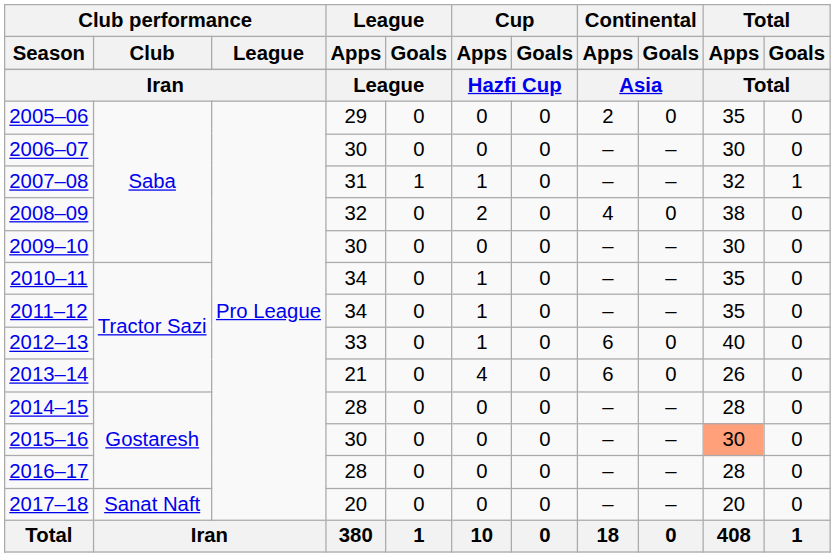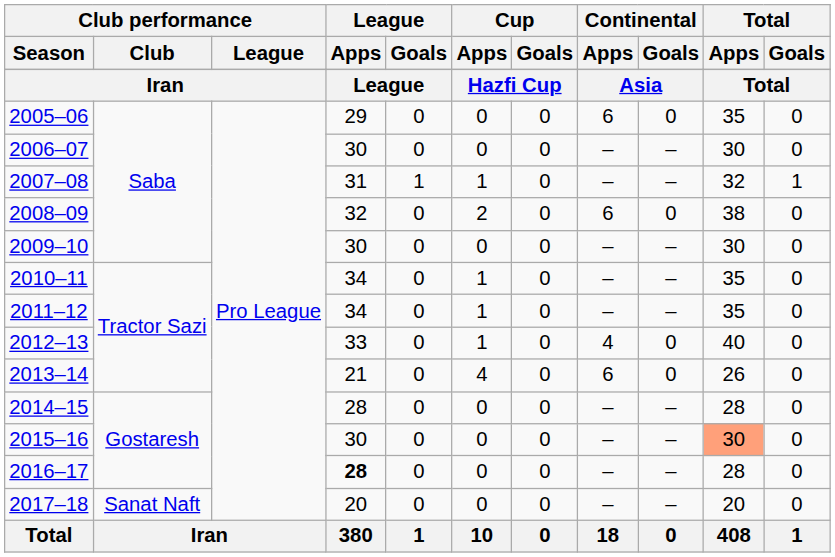 <table class="wikitable" style="text-align:center">
 <tr>
 <th colspan=3>Club performance</th>
 <th colspan=2>League</th>
 <th colspan=2>Cup</th>
 <th colspan=2>Continental</th>
 <th colspan=2>Total</th>
 </tr>
 <tr>
 <th>Season</th>
 <th>Club</th>
 <th>League</th>
 <th>Apps</th>
 <th>Goals</th>
 <th>Apps</th>
 <th>Goals</th>
 <th>Apps</th>
 <th>Goals</th>
 <th>Apps</th>
 <th>Goals</th>
 </tr>
 <tr>
 </tr>
 <tr>
 <th colspan=3>Iran</th>
 <th colspan=2>League</th>
 <th colspan=2><a href='#'>Hazfi Cup</a></th>
 <th colspan=2><a href='#'>Asia</a></th>
 <th colspan=2>Total</th>
 </tr>
 <tr>
 <td><a href='#'>2005–06</a></td>
 <td rowspan="5"><a href='#'>Saba</a></td>
 <td rowspan="13"><a href='#'>Pro League</a></td>
 <td>29</td>
 <td>0</td>
 <td>0</td>
 <td>0</td>
-<td>2</td>
+<td>6</td>
 <td>0</td>
 <td>35</td>
 <td>0</td>
 </tr>
 <tr>
 <td><a href='#'>2006–07</a></td>
 <td>30</td>
 <td>0</td>
 <td>0</td>
 <td>0</td>
 <td>–</td>
 <td>–</td>
 <td>30</td>
 <td>0</td>
 </tr>
 <tr>
 <td><a href='#'>2007–08</a></td>
 <td>31</td>
 <td>1</td>
 <td>1</td>
 <td>0</td>
 <td>–</td>
 <td>–</td>
 <td>32</td>
 <td>1</td>
 </tr>
 <tr>
 <td><a href='#'>2008–09</a></td>
 <td>32</td>
 <td>0</td>
 <td>2</td>
 <td>0</td>
-<td>4</td>
+<td>6</td>
 <td>0</td>
 <td>38</td>
 <td>0</td>
 </tr>
 <tr>
 <td><a href='#'>2009–10</a></td>
 <td>30</td>
 <td>0</td>
 <td>0</td>
 <td>0</td>
 <td>–</td>
 <td>–</td>
 <td>30</td>
 <td>0</td>
 </tr>
 <tr>
 <td><a href='#'>2010–11</a></td>
 <td rowspan="4"><a href='#'>Tractor Sazi</a></td>
 <td>34</td>
 <td>0</td>
 <td>1</td>
 <td>0</td>
 <td>–</td>
 <td>–</td>
 <td>35</td>
 <td>0</td>
 </tr>
 <tr>
 <td><a href='#'>2011–12</a></td>
 <td>34</td>
 <td>0</td>
 <td>1</td>
 <td>0</td>
 <td>–</td>
 <td>–</td>
 <td>35</td>
 <td>0</td>
 </tr>
 <tr>
 <td><a href='#'>2012–13</a></td>
 <td>33</td>
 <td>0</td>
 <td>1</td>
 <td>0</td>
-<td>6</td>
+<td>4</td>
 <td>0</td>
 <td>40</td>
 <td>0</td>
 </tr>
 <tr>
 <td><a href='#'>2013–14</a></td>
 <td>21</td>
 <td>0</td>
 <td>4</td>
 <td>0</td>
 <td>6</td>
 <td>0</td>
 <td>26</td>
 <td>0</td>
 </tr>
 <tr>
 <td><a href='#'>2014–15</a></td>
 <td rowspan="3"><a href='#'>Gostaresh</a></td>
 <td>28</td>
 <td>0</td>
 <td>0</td>
 <td>0</td>
 <td>–</td>
 <td>–</td>
 <td>28</td>
 <td>0</td>
 </tr>
 <tr>
 <td><a href='#'>2015–16</a></td>
 <td>30</td>
 <td>0</td>
 <td>0</td>
 <td>0</td>
 <td>–</td>
 <td>–</td>
 <td style="background: lightsalmon;">30</td>
 <td>0</td>
 </tr>
 <tr>
 <td><a href='#'>2016–17</a></td>
-<td>28</td>
+<td><strong>28</strong></td>
 <td>0</td>
 <td>0</td>
 <td>0</td>
 <td>–</td>
 <td>–</td>
 <td>28</td>
 <td>0</td>
 </tr>
 <tr>
 <td><a href='#'>2017–18</a></td>
 <td><a href='#'>Sanat Naft</a></td>
 <td>20</td>
 <td>0</td>
 <td>0</td>
 <td>0</td>
 <td>–</td>
 <td>–</td>
 <td>20</td>
 <td>0</td>
 </tr>
 <tr>
 <th rowspan="1">Total</th>
 <th colspan="2">Iran</th>
 <th>380</th>
 <th>1</th>
 <th>10</th>
 <th>0</th>
 <th>18</th>
 <th>0</th>
 <th>408</th>
 <th>1</th>
 </tr>
 </table>
